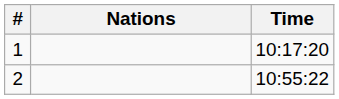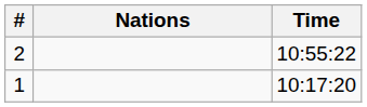 <table class="wikitable" style="text-align:center;">
 <tr>
 <th width=8%>#</th>
 <th width=67%>Nations</th>
 <th width=25%>Time</th>
 </tr>
 <tr>
+<td>2</td>
+<td align="left"></td>
+<td>10:55:22</td>
+</tr>
+<tr>
 <td>1</td>
 <td align="left"></td>
 <td>10:17:20</td>
 </tr>
-<tr>
-<td>2</td>
-<td align="left"></td>
-<td>10:55:22</td>
-</tr>
 </table>
